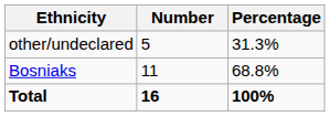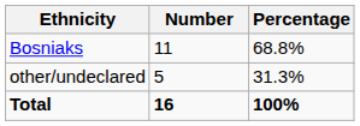 <table class="wikitable">
 <tr>
 <th width="100px">Ethnicity</th>
 <th width="80px">Number</th>
 <th width="80px">Percentage</th>
 </tr>
 <tr>
+<td><a href='#'>Bosniaks</a></td>
+<td>11</td>
+<td>68.8%</td>
+</tr>
+<tr>
 <td>other/undeclared</td>
 <td>5</td>
 <td>31.3%</td>
-</tr>
-<tr>
-<td><a href='#'>Bosniaks</a></td>
-<td>11</td>
-<td>68.8%</td>
 </tr>
 <tr>
 <td><strong>Total</strong></td>
 <td><strong>16</strong></td>
 <td><strong>100%</strong></td>
 </tr>
 </table>
